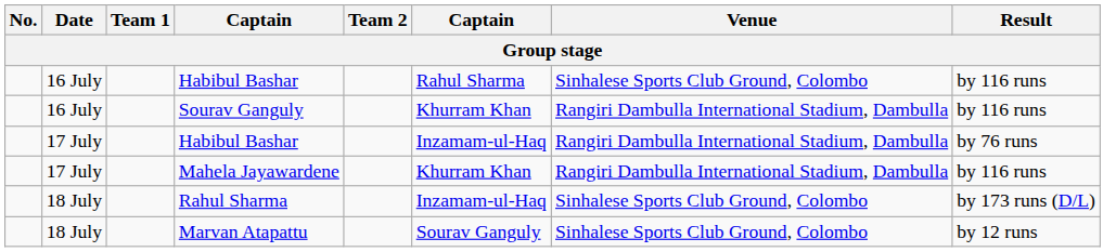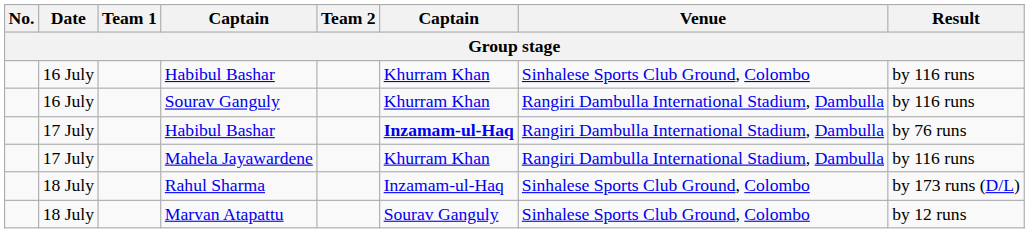 <table class="wikitable">
 <tr>
 <th>No.</th>
 <th>Date</th>
 <th>Team 1</th>
 <th>Captain</th>
 <th>Team 2</th>
 <th>Captain</th>
 <th>Venue</th>
 <th>Result</th>
 </tr>
 <tr>
 <th colspan="8">Group stage</th>
 </tr>
 <tr>
 <td></td>
 <td>16 July</td>
 <td></td>
 <td><a href='#'>Habibul Bashar</a></td>
 <td></td>
-<td><a href='#'>Rahul Sharma</a></td>
+<td><a href='#'>Khurram Khan</a></td>
 <td><a href='#'>Sinhalese Sports Club Ground</a>, <a href='#'>Colombo</a></td>
 <td> by 116 runs</td>
 </tr>
 <tr>
 <td></td>
 <td>16 July</td>
 <td></td>
 <td><a href='#'>Sourav Ganguly</a></td>
 <td></td>
 <td><a href='#'>Khurram Khan</a></td>
 <td><a href='#'>Rangiri Dambulla International Stadium</a>, <a href='#'>Dambulla</a></td>
 <td> by 116 runs</td>
 </tr>
 <tr>
 <td></td>
 <td>17 July</td>
 <td></td>
 <td><a href='#'>Habibul Bashar</a></td>
 <td></td>
-<td><a href='#'>Inzamam-ul-Haq</a></td>
+<td><strong><a href='#'>Inzamam-ul-Haq</a></strong></td>
 <td><a href='#'>Rangiri Dambulla International Stadium</a>, <a href='#'>Dambulla</a></td>
 <td> by 76 runs</td>
 </tr>
 <tr>
 <td></td>
 <td>17 July</td>
 <td></td>
 <td><a href='#'>Mahela Jayawardene</a></td>
 <td></td>
 <td><a href='#'>Khurram Khan</a></td>
 <td><a href='#'>Rangiri Dambulla International Stadium</a>, <a href='#'>Dambulla</a></td>
 <td> by 116 runs</td>
 </tr>
 <tr>
 <td></td>
 <td>18 July</td>
 <td></td>
 <td><a href='#'>Rahul Sharma</a></td>
 <td></td>
 <td><a href='#'>Inzamam-ul-Haq</a></td>
 <td><a href='#'>Sinhalese Sports Club Ground</a>, <a href='#'>Colombo</a></td>
 <td> by 173 runs (<a href='#'>D/L</a>)</td>
 </tr>
 <tr>
 <td></td>
 <td>18 July</td>
 <td></td>
 <td><a href='#'>Marvan Atapattu</a></td>
 <td></td>
 <td><a href='#'>Sourav Ganguly</a></td>
 <td><a href='#'>Sinhalese Sports Club Ground</a>, <a href='#'>Colombo</a></td>
 <td> by 12 runs</td>
 </tr>
 </table>
